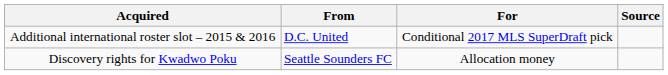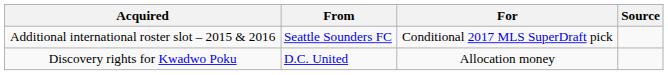 <table class="wikitable sortable" style="width:60%; text-align:center; font-size:95%; text-align:left;">
 <tr>
 <th>Acquired</th>
 <th>From</th>
 <th>For</th>
 <th>Source</th>
 </tr>
 <tr>
 <td align=center>Additional international roster slot – 2015 & 2016</td>
-<td> <a href='#'>D.C. United</a></td>
+<td> <a href='#'>Seattle Sounders FC</a></td>
 <td align=center>Conditional <a href='#'>2017 MLS SuperDraft</a> pick</td>
 <td align=center></td>
 </tr>
 <tr>
 <td align=center>Discovery rights for <a href='#'>Kwadwo Poku</a></td>
-<td> <a href='#'>Seattle Sounders FC</a></td>
+<td> <a href='#'>D.C. United</a></td>
 <td align=center>Allocation money</td>
 <td align=center></td>
 </tr>
 </table>
